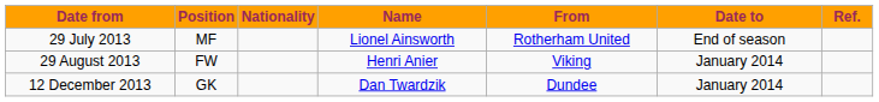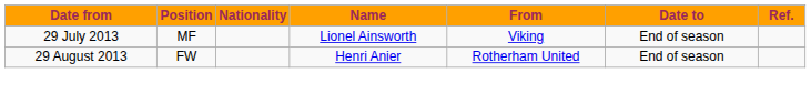 <table class="wikitable"  style="text-align:center; font-size:90%; ">
 <tr>
 <th style="background:#ffa000; color:#98285c; width:200px;">Date from</th>
 <th style="background:#ffa000; color:#98285c; width:50px;">Position</th>
 <th style="background:#ffa000; color:#98285c; width:50px;">Nationality</th>
 <th style="background:#ffa000; color:#98285c; width:200px;">Name</th>
 <th style="background:#ffa000; color:#98285c; width:200px;">From</th>
 <th style="background:#ffa000; color:#98285c; width:200px;">Date to</th>
 <th style="background:#ffa000; color:#98285c; width:50px;">Ref.</th>
 </tr>
 <tr>
 <td>29 July 2013</td>
 <td>MF</td>
 <td></td>
 <td><a href='#'>Lionel Ainsworth</a></td>
-<td><a href='#'>Rotherham United</a></td>
+<td><a href='#'>Viking</a></td>
 <td>End of season</td>
 <td></td>
 </tr>
 <tr>
 <td>29 August 2013</td>
 <td>FW</td>
 <td></td>
 <td><a href='#'>Henri Anier</a></td>
-<td><a href='#'>Viking</a></td>
-<td>January 2014</td>
-<td></td>
-</tr>
-<tr>
-<td>12 December 2013</td>
-<td>GK</td>
-<td></td>
-<td><a href='#'>Dan Twardzik</a></td>
-<td><a href='#'>Dundee</a></td>
-<td>January 2014</td>
+<td><a href='#'>Rotherham United</a></td>
+<td>End of season</td>
 <td></td>
 </tr>
 </table>
